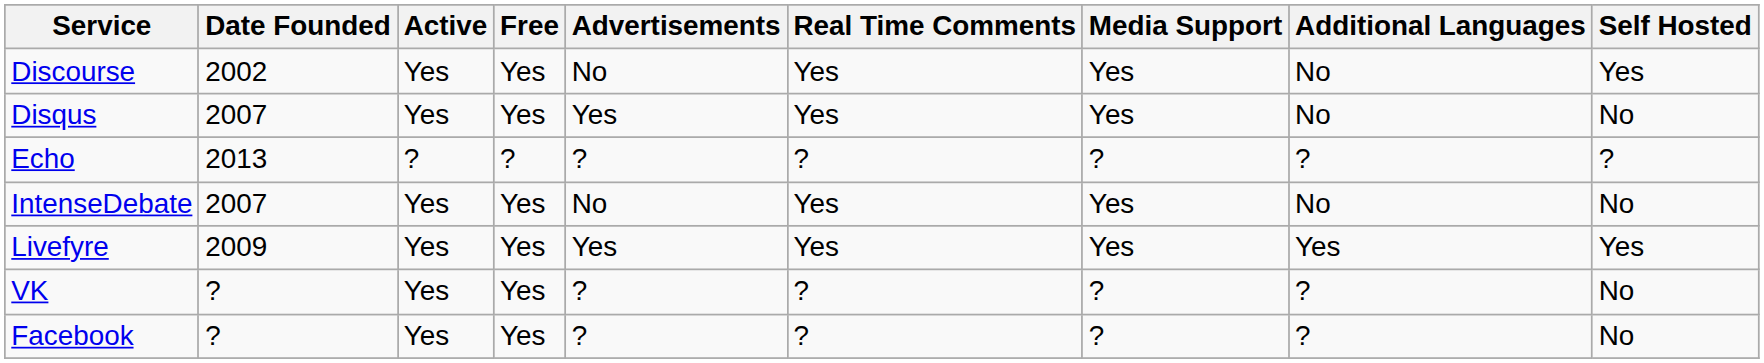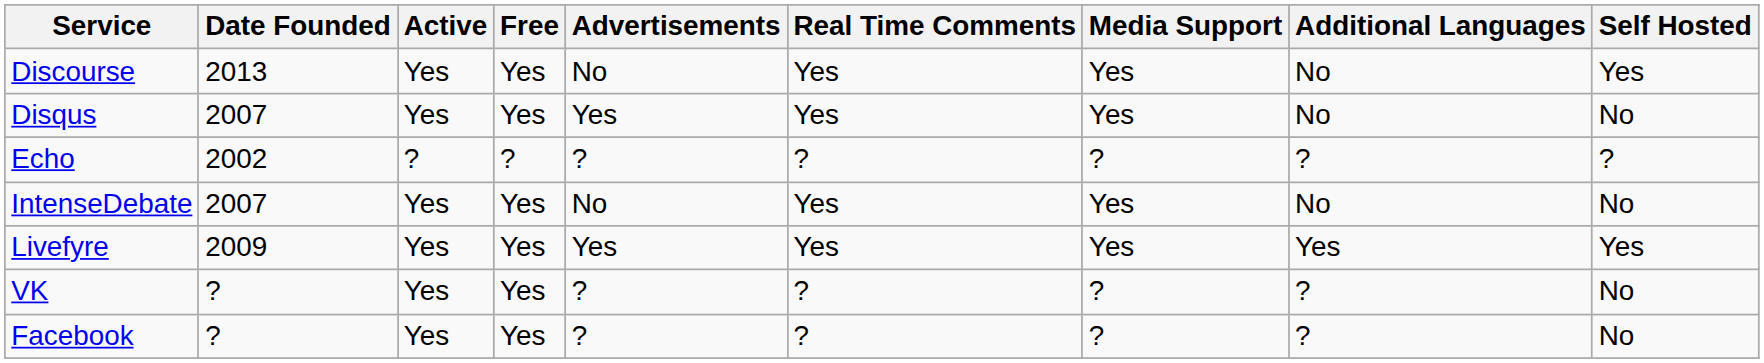 <table class="wikitable">
 <tr>
 <th>Service</th>
 <th>Date Founded</th>
 <th>Active</th>
 <th>Free</th>
 <th>Advertisements</th>
 <th>Real Time Comments</th>
 <th>Media Support</th>
 <th>Additional Languages</th>
 <th>Self Hosted</th>
 </tr>
 <tr>
 <td><a href='#'>Discourse</a></td>
-<td>2002</td>
+<td>2013</td>
 <td>Yes</td>
 <td>Yes</td>
 <td>No</td>
 <td>Yes</td>
 <td>Yes</td>
 <td>No</td>
 <td>Yes</td>
 </tr>
 <tr>
 <td><a href='#'>Disqus</a></td>
 <td>2007</td>
 <td>Yes</td>
 <td>Yes</td>
 <td>Yes</td>
 <td>Yes</td>
 <td>Yes</td>
 <td>No</td>
 <td>No</td>
 </tr>
 <tr>
 <td><a href='#'>Echo</a></td>
-<td>2013</td>
+<td>2002</td>
 <td>?</td>
 <td>?</td>
 <td>?</td>
 <td>?</td>
 <td>?</td>
 <td>?</td>
 <td>?</td>
 </tr>
 <tr>
 <td><a href='#'>IntenseDebate</a></td>
 <td>2007</td>
 <td>Yes</td>
 <td>Yes</td>
 <td>No</td>
 <td>Yes</td>
 <td>Yes</td>
 <td>No</td>
 <td>No</td>
 </tr>
 <tr>
 <td><a href='#'>Livefyre</a></td>
 <td>2009</td>
 <td>Yes</td>
 <td>Yes</td>
 <td>Yes</td>
 <td>Yes</td>
 <td>Yes</td>
 <td>Yes</td>
 <td>Yes</td>
 </tr>
 <tr>
 <td><a href='#'>VK</a></td>
 <td>?</td>
 <td>Yes</td>
 <td>Yes</td>
 <td>?</td>
 <td>?</td>
 <td>?</td>
 <td>?</td>
 <td>No</td>
 </tr>
 <tr>
 <td><a href='#'>Facebook</a></td>
 <td>?</td>
 <td>Yes</td>
 <td>Yes</td>
 <td>?</td>
 <td>?</td>
 <td>?</td>
 <td>?</td>
 <td>No</td>
 </tr>
 </table>
